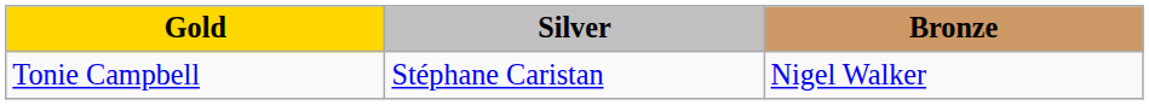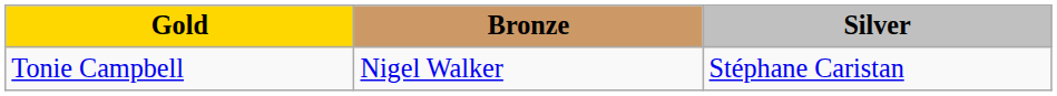 <table class="wikitable" style="text-align:left">
 <tr align="center">
 <td width=200 bgcolor=gold><strong>Gold</strong></td>
+<td width=200 bgcolor=CC9966><strong>Bronze</strong></td>
 <td width=200 bgcolor=silver><strong>Silver</strong></td>
-<td width=200 bgcolor=CC9966><strong>Bronze</strong></td>
 </tr>
 <tr>
 <td><a href='#'>Tonie Campbell</a><br><em></em></td>
+<td><a href='#'>Nigel Walker</a><br><em></em></td>
 <td><a href='#'>Stéphane Caristan</a><br><em></em></td>
-<td><a href='#'>Nigel Walker</a><br><em></em></td>
 </tr>
 </table>
